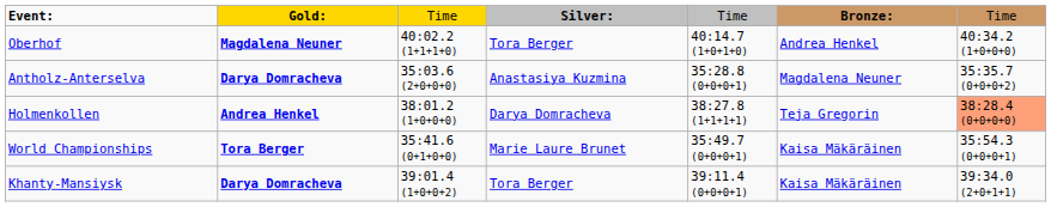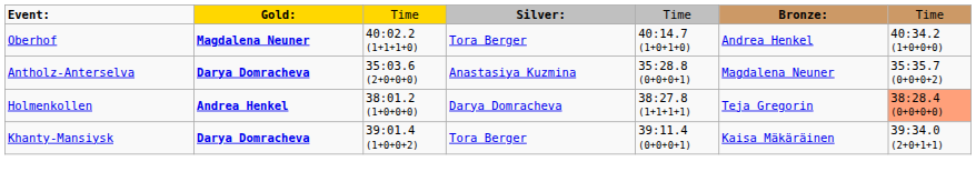 <table class="wikitable" width=85%>
 <tr>
 <td><strong>Event:</strong></td>
 <td style="text-align:center;background-color:gold;"><strong>Gold:</strong></td>
 <td style="text-align:center;background-color:gold;">Time</td>
 <td style="text-align:center;background-color:silver;"><strong>Silver:</strong></td>
 <td style="text-align:center;background-color:silver;">Time</td>
 <td style="text-align:center;background-color:#CC9966;"><strong>Bronze:</strong></td>
 <td style="text-align:center;background-color:#CC9966;">Time</td>
 </tr>
 <tr>
 <td><a href='#'>Oberhof</a><br><em></em></td>
 <td><strong><a href='#'>Magdalena Neuner</a></strong><br><small></small></td>
 <td>40:02.2<br><small>(1+1+1+0)</small></td>
 <td><a href='#'>Tora Berger</a><br><small></small></td>
 <td>40:14.7<br><small>(1+0+1+0)</small></td>
 <td><a href='#'>Andrea Henkel</a><br><small></small></td>
 <td>40:34.2<br><small>(1+0+0+0)</small></td>
 </tr>
 <tr>
 <td><a href='#'>Antholz-Anterselva</a><br></td>
 <td><strong><a href='#'>Darya Domracheva</a></strong><br><small></small></td>
 <td>35:03.6<br><small>(2+0+0+0)</small></td>
 <td><a href='#'>Anastasiya Kuzmina</a><br><small></small></td>
 <td>35:28.8<br><small>(0+0+0+1)</small></td>
 <td><a href='#'>Magdalena Neuner</a><br><small></small></td>
 <td>35:35.7<br><small>(0+0+0+2)</small></td>
 </tr>
 <tr>
 <td><a href='#'>Holmenkollen</a><br></td>
 <td><strong><a href='#'>Andrea Henkel</a></strong><br><small></small></td>
 <td>38:01.2<br><small>(1+0+0+0)</small></td>
 <td><a href='#'>Darya Domracheva</a><br><small></small></td>
 <td>38:27.8<br><small>(1+1+1+1)</small></td>
 <td><a href='#'>Teja Gregorin</a><br><small></small></td>
 <td style="background: lightsalmon;">38:28.4<br><small>(0+0+0+0)</small></td>
 </tr>
 <tr>
-<td><a href='#'>World Championships</a><br></td>
-<td><strong><a href='#'>Tora Berger</a></strong><br><small></small></td>
-<td>35:41.6<br><small>(0+1+0+0)</small></td>
-<td><a href='#'>Marie Laure Brunet</a><br><small></small></td>
-<td>35:49.7<br><small>(0+0+0+1)</small></td>
-<td><a href='#'>Kaisa Mäkäräinen</a><br><small></small></td>
-<td>35:54.3<br><small>(0+0+0+1)</small></td>
-</tr>
-<tr>
 <td><a href='#'>Khanty-Mansiysk</a><br></td>
 <td><strong><a href='#'>Darya Domracheva</a></strong><br><small></small></td>
 <td>39:01.4<br><small>(1+0+0+2)</small></td>
 <td><a href='#'>Tora Berger</a><br><small></small></td>
 <td>39:11.4<br><small>(0+0+0+1)</small></td>
 <td><a href='#'>Kaisa Mäkäräinen</a><br><small></small></td>
 <td>39:34.0<br><small>(2+0+1+1)</small></td>
 </tr>
 </table>
